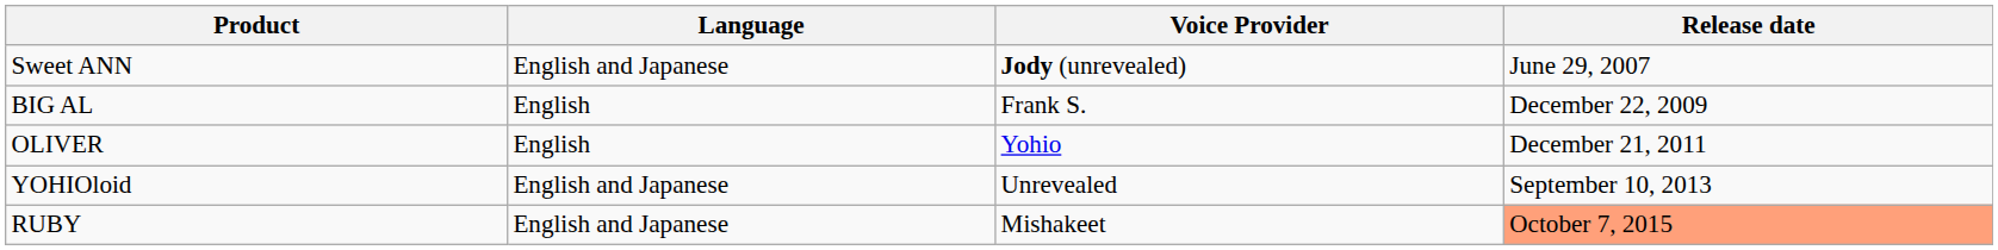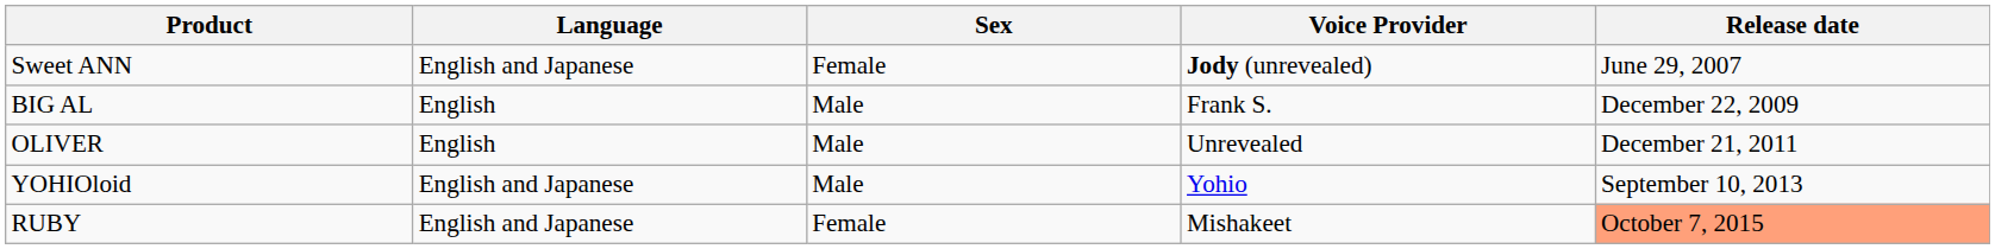 <table class="wikitable sortable" style="text-align:left; width:100%">
 <tr>
 <th width="5%">Product</th>
 <th width="5%">Language</th>
+<th width="5%">Sex</th>
 <th width="5%">Voice Provider</th>
 <th width="5%">Release date</th>
 </tr>
 <tr>
 <td>Sweet ANN</td>
 <td>English and Japanese</td>
+<td>Female</td>
 <td><strong>Jody</strong> (unrevealed)</td>
 <td>June 29, 2007</td>
 </tr>
 <tr>
 <td>BIG AL</td>
 <td>English</td>
+<td>Male</td>
 <td>Frank S.</td>
 <td>December 22, 2009</td>
 </tr>
 <tr>
 <td>OLIVER</td>
 <td>English</td>
-<td><a href='#'>Yohio</a></td>
+<td>Male</td>
+<td>Unrevealed</td>
 <td>December 21, 2011</td>
 </tr>
 <tr>
 <td>YOHIOloid</td>
 <td>English and Japanese</td>
-<td>Unrevealed</td>
+<td>Male</td>
+<td><a href='#'>Yohio</a></td>
 <td>September 10, 2013</td>
 </tr>
 <tr>
 <td>RUBY</td>
 <td>English and Japanese</td>
+<td>Female</td>
 <td>Mishakeet</td>
 <td style="background: lightsalmon;">October 7, 2015</td>
 </tr>
 </table>
